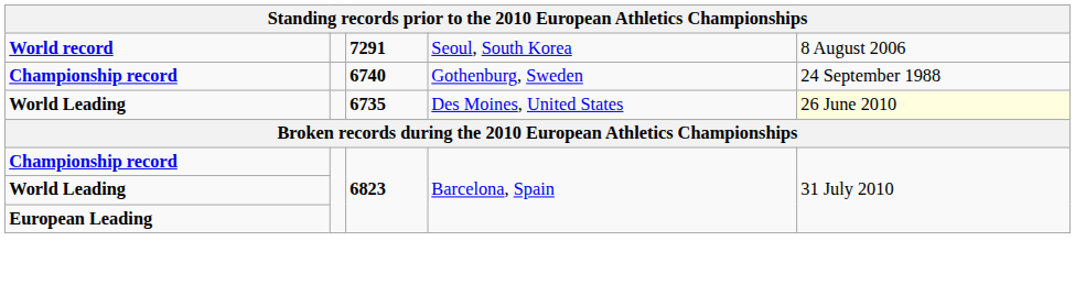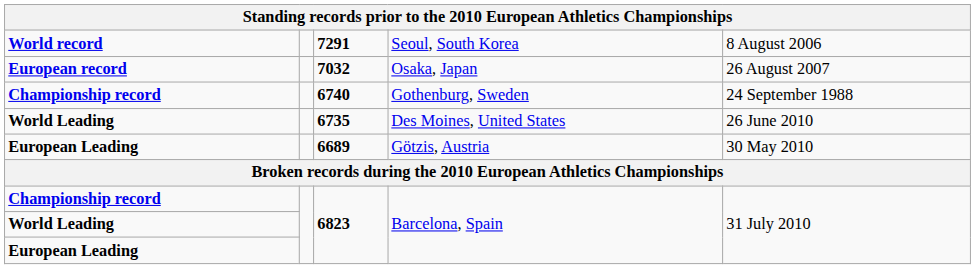 <table class="wikitable" width=75%>
 <tr>
 <th colspan="5">Standing records prior to the 2010 European Athletics Championships</th>
 </tr>
 <tr>
 <td><strong><a href='#'>World record</a></strong></td>
 <td></td>
 <td><strong>7291</strong></td>
 <td><a href='#'>Seoul</a>, <a href='#'>South Korea</a></td>
 <td>8 August 2006</td>
+</tr>
+<tr>
+<td><strong><a href='#'>European record</a></strong></td>
+<td></td>
+<td><strong>7032</strong></td>
+<td><a href='#'>Osaka</a>, <a href='#'>Japan</a></td>
+<td>26 August 2007</td>
 </tr>
 <tr>
 <td><strong><a href='#'>Championship record</a></strong></td>
 <td></td>
 <td><strong>6740</strong></td>
 <td><a href='#'>Gothenburg</a>, <a href='#'>Sweden</a></td>
 <td>24 September 1988</td>
 </tr>
 <tr>
 <td><strong>World Leading</strong></td>
 <td></td>
 <td><strong>6735</strong></td>
 <td><a href='#'>Des Moines</a>, <a href='#'>United States</a></td>
-<td style="background: lightyellow;">26 June 2010</td>
+<td>26 June 2010</td>
+</tr>
+<tr>
+<td><strong>European Leading</strong></td>
+<td></td>
+<td><strong>6689</strong></td>
+<td><a href='#'>Götzis</a>, <a href='#'>Austria</a></td>
+<td>30 May 2010</td>
 </tr>
 <tr>
 <th colspan="5">Broken records during the 2010 European Athletics Championships</th>
 </tr>
 <tr>
 <td><strong><a href='#'>Championship record</a></strong></td>
 <td rowspan="3"></td>
 <td rowspan="3"><strong>6823</strong></td>
 <td rowspan="3"><a href='#'>Barcelona</a>, <a href='#'>Spain</a></td>
 <td rowspan="3">31 July 2010</td>
 </tr>
 <tr>
 <td><strong>World Leading</strong></td>
 </tr>
 <tr>
 <td><strong>European Leading</strong></td>
 </tr>
 </table>
